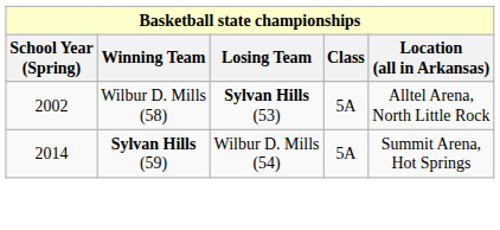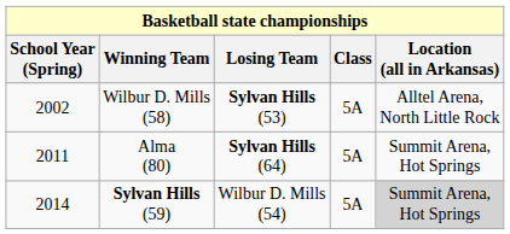 <table class="wikitable" style="float: right; clear:right; margin-left:1em; text-align:center;font-size:88%;">
 <tr>
 <th colspan="5" style="background:#ffc;">Basketball state championships</th>
 </tr>
 <tr>
 <th>School Year<br>(Spring)</th>
 <th>Winning Team</th>
 <th>Losing Team</th>
 <th>Class</th>
 <th>Location<br>(all in Arkansas)</th>
 </tr>
 <tr>
 <td>2002</td>
 <td>Wilbur D. Mills<br>(58)</td>
 <td><strong>Sylvan Hills</strong> <br>(53)</td>
 <td>5A</td>
 <td>Alltel Arena,<br> North Little Rock</td>
 </tr>
 <tr>
+<td>2011</td>
+<td>Alma<br>(80)</td>
+<td><strong>Sylvan Hills</strong><br>(64)</td>
+<td>5A</td>
+<td>Summit Arena,<br> Hot Springs</td>
+</tr>
+<tr>
 <td>2014</td>
 <td><strong>Sylvan Hills</strong><br>(59)</td>
 <td>Wilbur D. Mills<br>(54)</td>
 <td>5A</td>
-<td>Summit Arena,<br> Hot Springs</td>
+<td style="background: lightgrey;">Summit Arena,<br> Hot Springs</td>
 </tr>
 </table>
